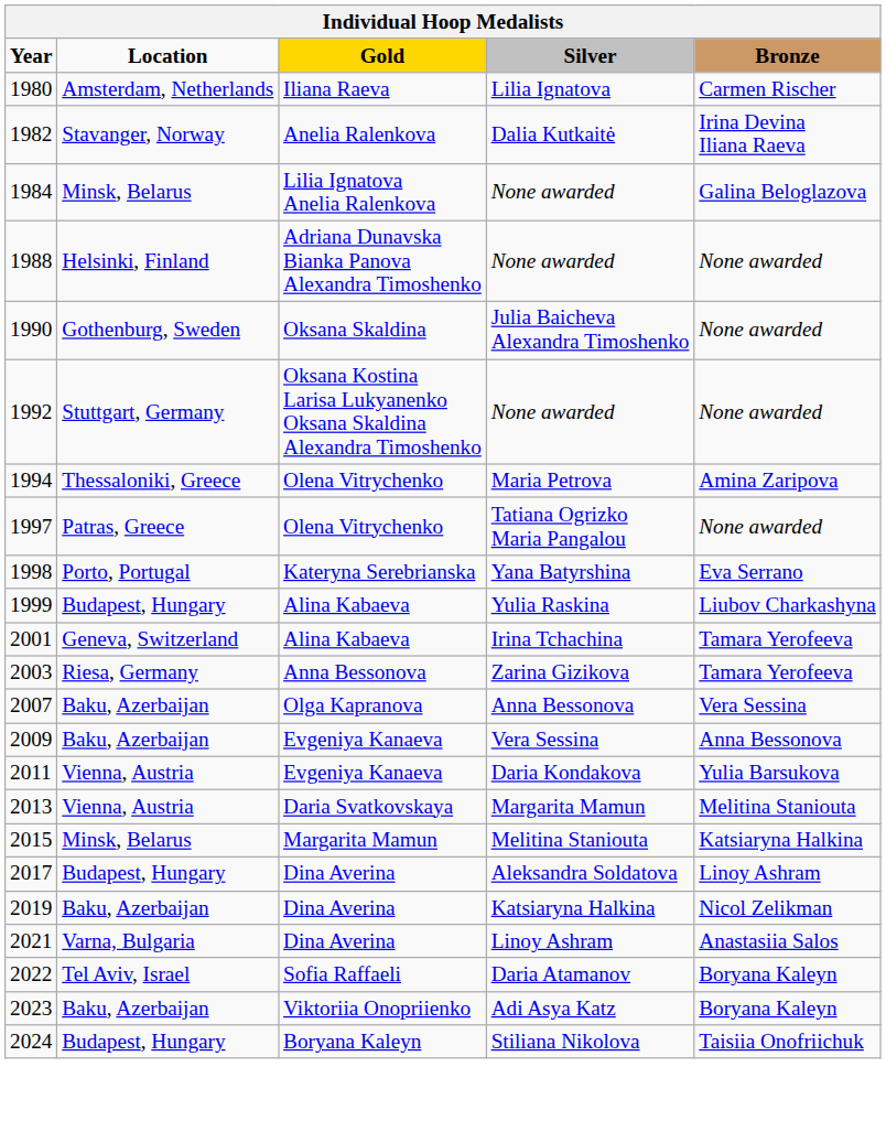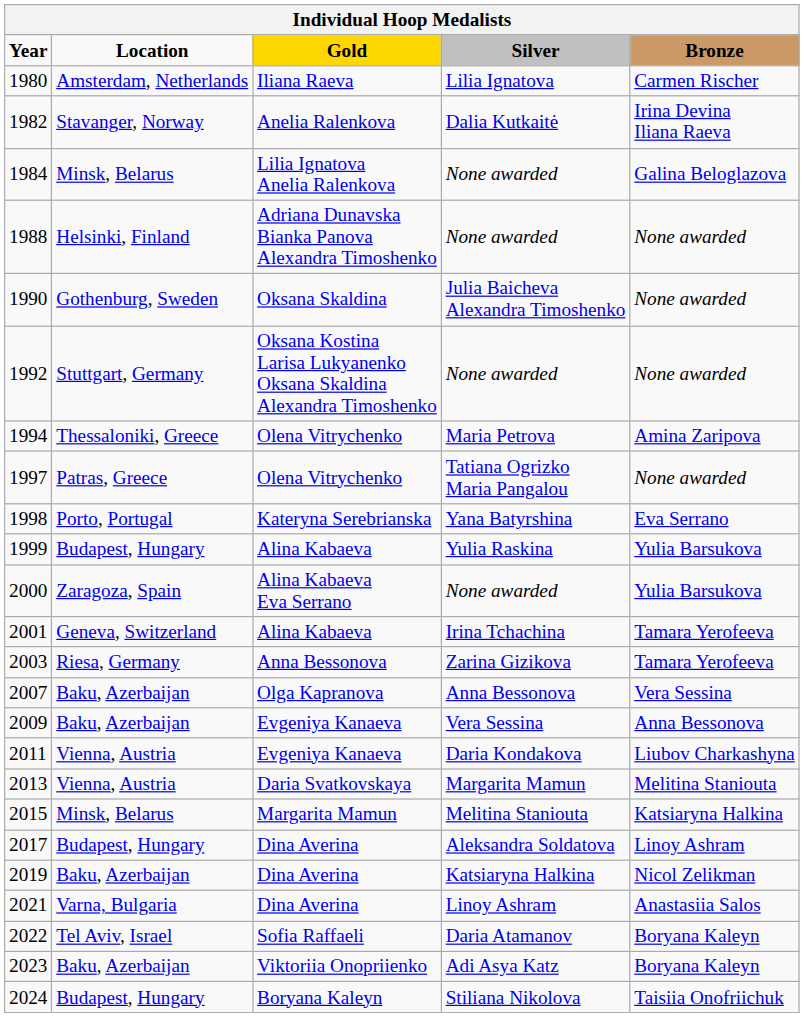 <table class="wikitable">
 <tr>
 <th colspan=5 align="center"><strong>Individual Hoop Medalists</strong></th>
 </tr>
 <tr>
 <td align="center"><strong>Year</strong></td>
 <td align="center"><strong>Location</strong></td>
 <td style="text-align:center;background-color:gold;"><strong>Gold</strong></td>
 <td style="text-align:center;background-color:silver;"><strong>Silver</strong></td>
 <td style="text-align:center;background-color:#CC9966;"><strong>Bronze</strong></td>
 </tr>
 <tr>
 <td>1980</td>
 <td> <a href='#'>Amsterdam</a>, <a href='#'>Netherlands</a></td>
 <td> <a href='#'>Iliana Raeva</a></td>
 <td> <a href='#'>Lilia Ignatova</a></td>
 <td> <a href='#'>Carmen Rischer</a></td>
 </tr>
 <tr>
 <td>1982</td>
 <td> <a href='#'>Stavanger</a>, <a href='#'>Norway</a></td>
 <td> <a href='#'>Anelia Ralenkova</a></td>
 <td> <a href='#'>Dalia Kutkaitė</a></td>
 <td> <a href='#'>Irina Devina</a> <br>  <a href='#'>Iliana Raeva</a></td>
 </tr>
 <tr>
 <td>1984</td>
 <td> <a href='#'>Minsk</a>, <a href='#'>Belarus</a></td>
 <td> <a href='#'>Lilia Ignatova</a> <br>  <a href='#'>Anelia Ralenkova</a></td>
 <td><em>None awarded</em></td>
 <td> <a href='#'>Galina Beloglazova</a></td>
 </tr>
 <tr>
 <td>1988</td>
 <td> <a href='#'>Helsinki</a>, <a href='#'>Finland</a></td>
 <td> <a href='#'>Adriana Dunavska</a> <br>  <a href='#'>Bianka Panova</a> <br>  <a href='#'>Alexandra Timoshenko</a></td>
 <td><em>None awarded</em></td>
 <td><em>None awarded</em></td>
 </tr>
 <tr>
 <td>1990</td>
 <td> <a href='#'>Gothenburg</a>, <a href='#'>Sweden</a></td>
 <td> <a href='#'>Oksana Skaldina</a></td>
 <td> <a href='#'>Julia Baicheva</a> <br>  <a href='#'>Alexandra Timoshenko</a></td>
 <td><em>None awarded</em></td>
 </tr>
 <tr>
 <td>1992</td>
 <td> <a href='#'>Stuttgart</a>, <a href='#'>Germany</a></td>
 <td> <a href='#'>Oksana Kostina</a> <br>  <a href='#'>Larisa Lukyanenko</a> <br>  <a href='#'>Oksana Skaldina</a> <br>  <a href='#'>Alexandra Timoshenko</a></td>
 <td><em>None awarded</em></td>
 <td><em>None awarded</em></td>
 </tr>
 <tr>
 <td>1994</td>
 <td> <a href='#'>Thessaloniki</a>, <a href='#'>Greece</a></td>
 <td> <a href='#'>Olena Vitrychenko</a></td>
 <td> <a href='#'>Maria Petrova</a></td>
 <td> <a href='#'>Amina Zaripova</a></td>
 </tr>
 <tr>
 <td>1997</td>
 <td> <a href='#'>Patras</a>, <a href='#'>Greece</a></td>
 <td> <a href='#'>Olena Vitrychenko</a></td>
 <td> <a href='#'>Tatiana Ogrizko</a> <br>  <a href='#'>Maria Pangalou</a></td>
 <td><em>None awarded</em></td>
 </tr>
 <tr>
 <td>1998</td>
 <td> <a href='#'>Porto</a>, <a href='#'>Portugal</a></td>
 <td> <a href='#'>Kateryna Serebrianska</a></td>
 <td> <a href='#'>Yana Batyrshina</a></td>
 <td> <a href='#'>Eva Serrano</a></td>
 </tr>
 <tr>
 <td>1999</td>
 <td> <a href='#'>Budapest</a>, <a href='#'>Hungary</a></td>
 <td> <a href='#'>Alina Kabaeva</a></td>
 <td> <a href='#'>Yulia Raskina</a></td>
-<td> <a href='#'>Liubov Charkashyna</a></td>
+<td> <a href='#'>Yulia Barsukova</a></td>
+</tr>
+<tr>
+<td>2000</td>
+<td> <a href='#'>Zaragoza</a>, <a href='#'>Spain</a></td>
+<td> <a href='#'>Alina Kabaeva</a> <br>  <a href='#'>Eva Serrano</a></td>
+<td><em>None awarded</em></td>
+<td> <a href='#'>Yulia Barsukova</a></td>
 </tr>
 <tr>
 <td>2001</td>
 <td> <a href='#'>Geneva</a>, <a href='#'>Switzerland</a></td>
 <td> <a href='#'>Alina Kabaeva</a></td>
 <td> <a href='#'>Irina Tchachina</a></td>
 <td> <a href='#'>Tamara Yerofeeva</a></td>
 </tr>
 <tr>
 <td>2003</td>
 <td> <a href='#'>Riesa</a>, <a href='#'>Germany</a></td>
 <td> <a href='#'>Anna Bessonova</a></td>
 <td> <a href='#'>Zarina Gizikova</a></td>
 <td> <a href='#'>Tamara Yerofeeva</a></td>
 </tr>
 <tr>
 <td>2007</td>
 <td> <a href='#'>Baku</a>, <a href='#'>Azerbaijan</a></td>
 <td> <a href='#'>Olga Kapranova</a></td>
 <td> <a href='#'>Anna Bessonova</a></td>
 <td> <a href='#'>Vera Sessina</a></td>
 </tr>
 <tr>
 <td>2009</td>
 <td> <a href='#'>Baku</a>, <a href='#'>Azerbaijan</a></td>
 <td> <a href='#'>Evgeniya Kanaeva</a></td>
 <td> <a href='#'>Vera Sessina</a></td>
 <td> <a href='#'>Anna Bessonova</a></td>
 </tr>
 <tr>
 <td>2011</td>
 <td> <a href='#'>Vienna</a>, <a href='#'>Austria</a></td>
 <td> <a href='#'>Evgeniya Kanaeva</a></td>
 <td> <a href='#'>Daria Kondakova</a></td>
-<td> <a href='#'>Yulia Barsukova</a></td>
+<td> <a href='#'>Liubov Charkashyna</a></td>
 </tr>
 <tr>
 <td>2013</td>
 <td> <a href='#'>Vienna</a>, <a href='#'>Austria</a></td>
 <td> <a href='#'>Daria Svatkovskaya</a></td>
 <td> <a href='#'>Margarita Mamun</a></td>
 <td> <a href='#'>Melitina Staniouta</a></td>
 </tr>
 <tr>
 <td>2015</td>
 <td> <a href='#'>Minsk</a>, <a href='#'>Belarus</a></td>
 <td> <a href='#'>Margarita Mamun</a></td>
 <td> <a href='#'>Melitina Staniouta</a></td>
 <td> <a href='#'>Katsiaryna Halkina</a></td>
 </tr>
 <tr>
 <td>2017</td>
 <td> <a href='#'>Budapest</a>, <a href='#'>Hungary</a></td>
 <td> <a href='#'>Dina Averina</a></td>
 <td> <a href='#'>Aleksandra Soldatova</a></td>
 <td> <a href='#'>Linoy Ashram</a></td>
 </tr>
 <tr>
 <td>2019</td>
 <td> <a href='#'>Baku</a>, <a href='#'>Azerbaijan</a></td>
 <td> <a href='#'>Dina Averina</a></td>
 <td> <a href='#'>Katsiaryna Halkina</a></td>
 <td> <a href='#'>Nicol Zelikman</a></td>
 </tr>
 <tr>
 <td>2021</td>
 <td> <a href='#'>Varna, Bulgaria</a></td>
 <td> <a href='#'>Dina Averina</a></td>
 <td> <a href='#'>Linoy Ashram</a></td>
 <td> <a href='#'>Anastasiia Salos</a></td>
 </tr>
 <tr>
 <td>2022</td>
 <td> <a href='#'>Tel Aviv</a>, <a href='#'>Israel</a></td>
 <td> <a href='#'>Sofia Raffaeli</a></td>
 <td> <a href='#'>Daria Atamanov</a></td>
 <td> <a href='#'>Boryana Kaleyn</a></td>
 </tr>
 <tr>
 <td>2023</td>
 <td> <a href='#'>Baku</a>, <a href='#'>Azerbaijan</a></td>
 <td> <a href='#'>Viktoriia Onopriienko</a></td>
 <td> <a href='#'>Adi Asya Katz</a></td>
 <td> <a href='#'>Boryana Kaleyn</a></td>
 </tr>
 <tr>
 <td>2024</td>
 <td> <a href='#'>Budapest</a>, <a href='#'>Hungary</a></td>
 <td> <a href='#'>Boryana Kaleyn</a></td>
 <td> <a href='#'>Stiliana Nikolova</a></td>
 <td> <a href='#'>Taisiia Onofriichuk</a></td>
 </tr>
 </table>
